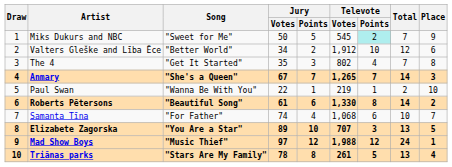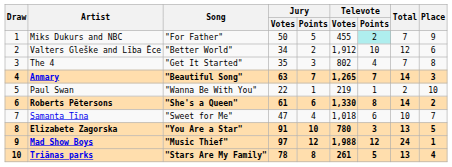 <table class="sortable wikitable" style="margin: 1em auto 1em auto; text-align:center">
 <tr>
 <th rowspan="2">Draw</th>
 <th rowspan="2">Artist</th>
 <th rowspan="2">Song</th>
 <th colspan="2">Jury</th>
 <th colspan="2">Televote</th>
 <th rowspan="2">Total</th>
 <th rowspan="2">Place</th>
 </tr>
 <tr>
 <th>Votes</th>
 <th>Points</th>
 <th>Votes</th>
 <th>Points</th>
 </tr>
 <tr>
 <td>1</td>
 <td align="left">Miks Dukurs and NBC</td>
-<td align="left">"Sweet for Me"</td>
+<td align="left">"For Father"</td>
 <td>50</td>
 <td>5</td>
-<td>545</td>
+<td>455</td>
 <td style="background: paleturquoise;">2</td>
 <td>7</td>
 <td>9</td>
 </tr>
 <tr>
 <td>2</td>
 <td align="left">Valters Gleške and Lība Ēce</td>
 <td align="left">"Better World"</td>
 <td>34</td>
 <td>2</td>
 <td>1,912</td>
 <td>10</td>
 <td>12</td>
 <td>6</td>
 </tr>
 <tr>
 <td>3</td>
 <td align="left">The 4</td>
 <td align="left">"Get It Started"</td>
 <td>35</td>
 <td>3</td>
 <td>802</td>
 <td>4</td>
 <td>7</td>
 <td>8</td>
 </tr>
 <tr style="font-weight:bold; background:navajowhite;">
 <td>4</td>
 <td align="left"><a href='#'>Anmary</a></td>
-<td align="left">"She's a Queen"</td>
-<td>67</td>
+<td align="left">"Beautiful Song"</td>
+<td>63</td>
 <td>7</td>
 <td>1,265</td>
 <td>7</td>
 <td>14</td>
 <td>3</td>
 </tr>
 <tr>
 <td>5</td>
 <td align="left">Paul Swan</td>
 <td align="left">"Wanna Be With You"</td>
 <td>22</td>
 <td>1</td>
 <td>219</td>
 <td>1</td>
 <td>2</td>
 <td>10</td>
 </tr>
 <tr style="font-weight:bold; background:navajowhite;">
 <td>6</td>
 <td align="left">Roberts Pētersons</td>
-<td align="left">"Beautiful Song"</td>
+<td align="left">"She's a Queen"</td>
 <td>61</td>
 <td>6</td>
 <td>1,330</td>
 <td>8</td>
 <td>14</td>
 <td>2</td>
 </tr>
 <tr>
 <td>7</td>
 <td align="left"><a href='#'>Samanta Tīna</a></td>
-<td align="left">"For Father"</td>
-<td>74</td>
+<td align="left">"Sweet for Me"</td>
+<td>47</td>
 <td>4</td>
-<td>1,068</td>
+<td>1,018</td>
 <td>6</td>
 <td>10</td>
 <td>7</td>
 </tr>
 <tr style="font-weight:bold; background:navajowhite;">
 <td>8</td>
 <td align="left">Elizabete Zagorska</td>
 <td align="left">"You Are a Star"</td>
-<td>89</td>
+<td>91</td>
 <td>10</td>
-<td>707</td>
+<td>780</td>
 <td>3</td>
 <td>13</td>
 <td>5</td>
 </tr>
 <tr style="font-weight:bold; background:navajowhite;">
 <td>9</td>
 <td align="left"><a href='#'>Mad Show Boys</a></td>
 <td align="left">"Music Thief"</td>
 <td>97</td>
 <td>12</td>
 <td>1,988</td>
 <td>12</td>
 <td>24</td>
 <td>1</td>
 </tr>
 <tr style="font-weight:bold; background:navajowhite;">
 <td>10</td>
 <td align="left"><a href='#'>Triānas parks</a></td>
 <td align="left">"Stars Are My Family"</td>
 <td>78</td>
 <td>8</td>
 <td>261</td>
 <td>5</td>
 <td>13</td>
 <td>4</td>
 </tr>
 </table>
